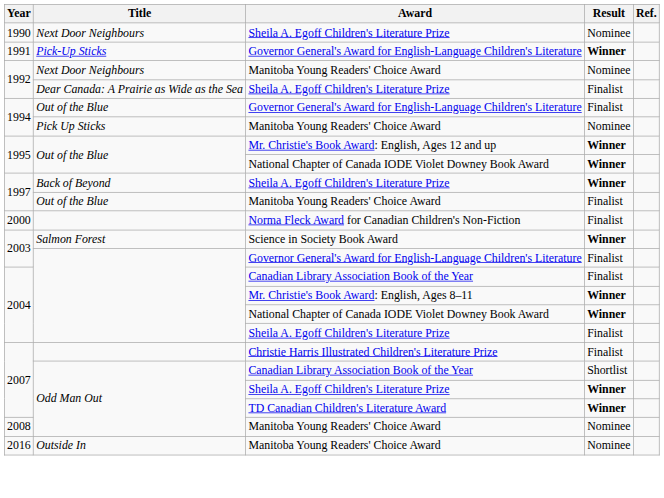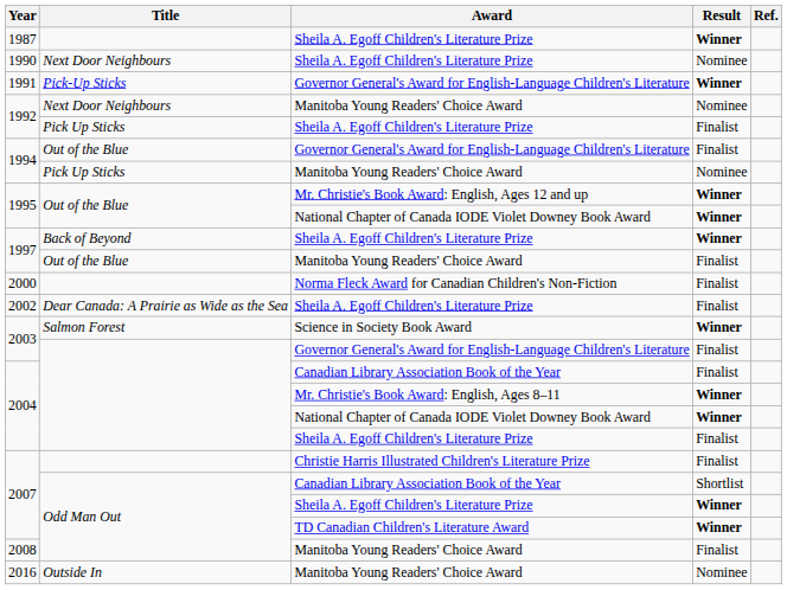 <table class="wikitable sortable mw-collapsible">
 <tr>
 <th>Year</th>
 <th>Title</th>
 <th>Award</th>
 <th>Result</th>
 <th>Ref.</th>
+</tr>
+<tr>
+<td rowspan="1">1987</td>
+<td rowspan="1"></td>
+<td><a href='#'>Sheila A. Egoff Children's Literature Prize</a></td>
+<td><strong>Winner</strong></td>
+<td></td>
 </tr>
 <tr>
 <td rowspan="1">1990</td>
 <td rowspan="1"><em>Next Door Neighbours</em></td>
 <td><a href='#'>Sheila A. Egoff Children's Literature Prize</a></td>
 <td>Nominee</td>
 <td></td>
 </tr>
 <tr>
 <td>1991</td>
 <td><em><a href='#'>Pick-Up Sticks</a></em></td>
 <td><a href='#'>Governor General's Award for English-Language Children's Literature</a></td>
 <td><strong>Winner</strong></td>
 <td></td>
 </tr>
 <tr>
 <td rowspan="2">1992</td>
 <td><em>Next Door Neighbours</em></td>
 <td>Manitoba Young Readers' Choice Award</td>
 <td>Nominee</td>
 <td></td>
 </tr>
 <tr>
-<td rowspan="1"><em>Dear Canada: A Prairie as Wide as the Sea</em></td>
+<td rowspan="1"><em>Pick Up Sticks</em></td>
 <td><a href='#'>Sheila A. Egoff Children's Literature Prize</a></td>
 <td>Finalist</td>
 <td></td>
 </tr>
 <tr>
 <td rowspan="2">1994</td>
 <td><em>Out of the Blue</em></td>
 <td><a href='#'>Governor General's Award for English-Language Children's Literature</a></td>
 <td>Finalist</td>
 <td></td>
 </tr>
 <tr>
 <td rowspan="1"><em>Pick Up Sticks</em></td>
 <td>Manitoba Young Readers' Choice Award</td>
 <td>Nominee</td>
 <td></td>
 </tr>
 <tr>
 <td rowspan="2">1995</td>
 <td rowspan="2"><em>Out of the Blue</em></td>
 <td><a href='#'>Mr. Christie's Book Award</a>: English, Ages 12 and up</td>
 <td><strong>Winner</strong></td>
 <td></td>
 </tr>
 <tr>
 <td>National Chapter of Canada IODE Violet Downey Book Award</td>
 <td><strong>Winner</strong></td>
 <td></td>
 </tr>
 <tr>
 <td rowspan="2">1997</td>
 <td rowspan="1"><em>Back of Beyond</em></td>
 <td><a href='#'>Sheila A. Egoff Children's Literature Prize</a></td>
 <td><strong>Winner</strong></td>
 <td></td>
 </tr>
 <tr>
 <td><em>Out of the Blue</em></td>
 <td>Manitoba Young Readers' Choice Award</td>
 <td>Finalist</td>
 <td></td>
 </tr>
 <tr>
 <td>2000</td>
 <td></td>
 <td><a href='#'>Norma Fleck Award</a> for Canadian Children's Non-Fiction</td>
+<td>Finalist</td>
+<td></td>
+</tr>
+<tr>
+<td rowspan="1">2002</td>
+<td rowspan="1"><em>Dear Canada: A Prairie as Wide as the Sea</em></td>
+<td><a href='#'>Sheila A. Egoff Children's Literature Prize</a></td>
 <td>Finalist</td>
 <td></td>
 </tr>
 <tr>
 <td rowspan="2">2003</td>
 <td><em>Salmon Forest</em></td>
 <td>Science in Society Book Award</td>
 <td><strong>Winner</strong></td>
 <td></td>
 </tr>
 <tr>
 <td rowspan="5"></td>
 <td><a href='#'>Governor General's Award for English-Language Children's Literature</a></td>
 <td>Finalist</td>
 <td></td>
 </tr>
 <tr>
 <td rowspan="4">2004</td>
 <td><a href='#'>Canadian Library Association Book of the Year</a></td>
 <td>Finalist</td>
 <td></td>
 </tr>
 <tr>
 <td><a href='#'>Mr. Christie's Book Award</a>: English, Ages 8–11</td>
 <td><strong>Winner</strong></td>
 <td></td>
 </tr>
 <tr>
 <td>National Chapter of Canada IODE Violet Downey Book Award</td>
 <td><strong>Winner</strong></td>
 <td></td>
 </tr>
 <tr>
 <td><a href='#'>Sheila A. Egoff Children's Literature Prize</a></td>
 <td>Finalist</td>
 <td></td>
 </tr>
 <tr>
 <td rowspan="4">2007</td>
 <td></td>
 <td><a href='#'>Christie Harris Illustrated Children's Literature Prize</a></td>
 <td>Finalist</td>
 <td></td>
 </tr>
 <tr>
 <td rowspan="4"><em>Odd Man Out</em></td>
 <td><a href='#'>Canadian Library Association Book of the Year</a></td>
 <td>Shortlist</td>
 <td></td>
 </tr>
 <tr>
 <td><a href='#'>Sheila A. Egoff Children's Literature Prize</a></td>
 <td><strong>Winner</strong></td>
 <td></td>
 </tr>
 <tr>
 <td><a href='#'>TD Canadian Children's Literature Award</a></td>
 <td><strong>Winner</strong></td>
 <td></td>
 </tr>
 <tr>
 <td>2008</td>
 <td>Manitoba Young Readers' Choice Award</td>
-<td>Nominee</td>
+<td>Finalist</td>
 <td></td>
 </tr>
 <tr>
 <td>2016</td>
 <td><em>Outside In</em></td>
 <td>Manitoba Young Readers' Choice Award</td>
 <td>Nominee</td>
 <td></td>
 </tr>
 </table>
